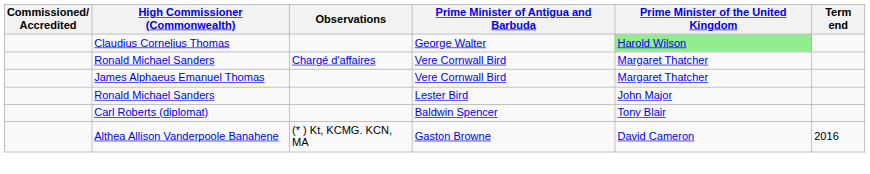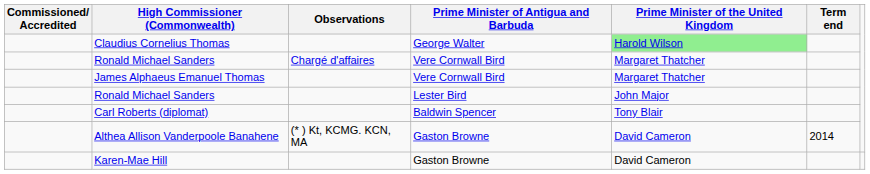 <table class="wikitable sortable">
 <tr>
 <th>Commissioned/<br>Accredited</th>
 <th><a href='#'>High Commissioner (Commonwealth)</a></th>
 <th>Observations</th>
 <th><a href='#'>Prime Minister of Antigua and Barbuda</a></th>
 <th><a href='#'>Prime Minister of the United Kingdom</a></th>
 <th>Term end</th>
 </tr>
 <tr>
 <td></td>
 <td><a href='#'>Claudius Cornelius Thomas</a></td>
 <td></td>
 <td><a href='#'>George Walter</a></td>
 <td style="background: lightgreen;"><a href='#'>Harold Wilson</a></td>
 <td></td>
 </tr>
 <tr>
 <td></td>
 <td><a href='#'>Ronald Michael Sanders</a></td>
 <td><a href='#'>Chargé d'affaires</a></td>
 <td><a href='#'>Vere Cornwall Bird</a></td>
 <td><a href='#'>Margaret Thatcher</a></td>
 <td></td>
 </tr>
 <tr>
 <td></td>
 <td><a href='#'>James Alphaeus Emanuel Thomas</a></td>
 <td></td>
 <td><a href='#'>Vere Cornwall Bird</a></td>
 <td><a href='#'>Margaret Thatcher</a></td>
 <td></td>
 </tr>
 <tr>
 <td></td>
 <td><a href='#'>Ronald Michael Sanders</a></td>
 <td></td>
 <td><a href='#'>Lester Bird</a></td>
 <td><a href='#'>John Major</a></td>
 <td></td>
 </tr>
 <tr>
 <td></td>
 <td><a href='#'>Carl Roberts (diplomat)</a></td>
 <td></td>
 <td><a href='#'>Baldwin Spencer</a></td>
 <td><a href='#'>Tony Blair</a></td>
 <td></td>
 </tr>
 <tr>
 <td></td>
 <td><a href='#'>Althea Allison Vanderpoole Banahene</a></td>
 <td>(* ) Kt, KCMG. KCN, MA</td>
 <td><a href='#'>Gaston Browne</a></td>
 <td><a href='#'>David Cameron</a></td>
-<td>2016</td>
+<td>2014</td>
+</tr>
+<tr>
+<td></td>
+<td><a href='#'>Karen-Mae Hill</a></td>
+<td></td>
+<td>Gaston Browne</td>
+<td>David Cameron</td>
+<td></td>
+<td></td>
 </tr>
 </table>
